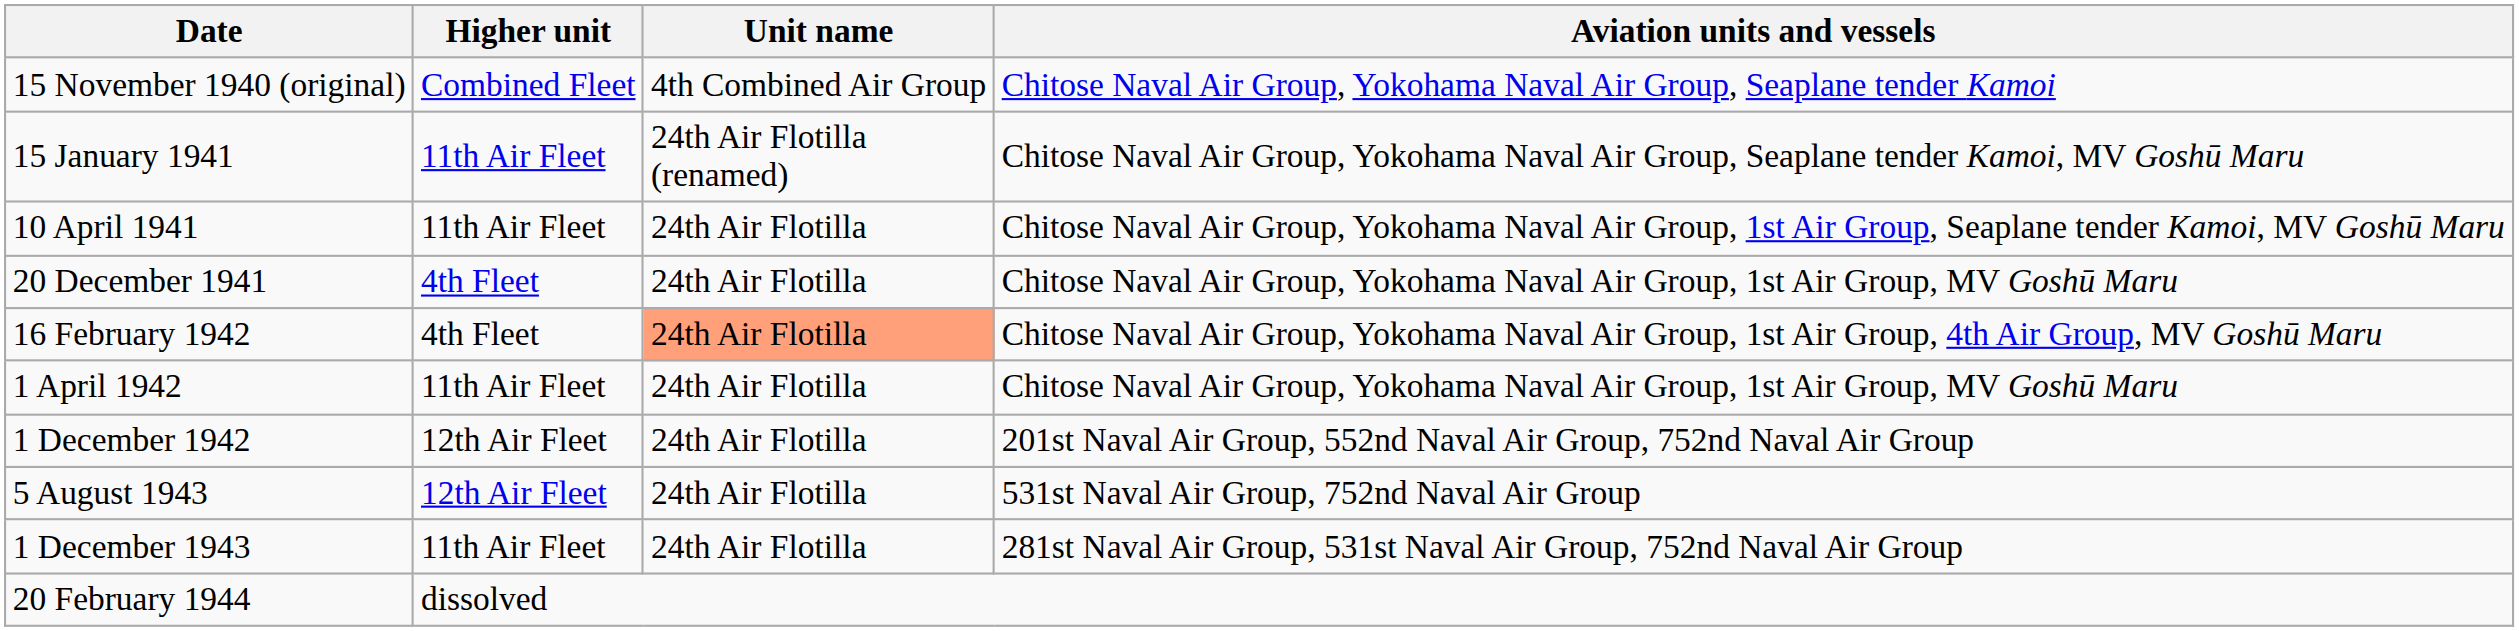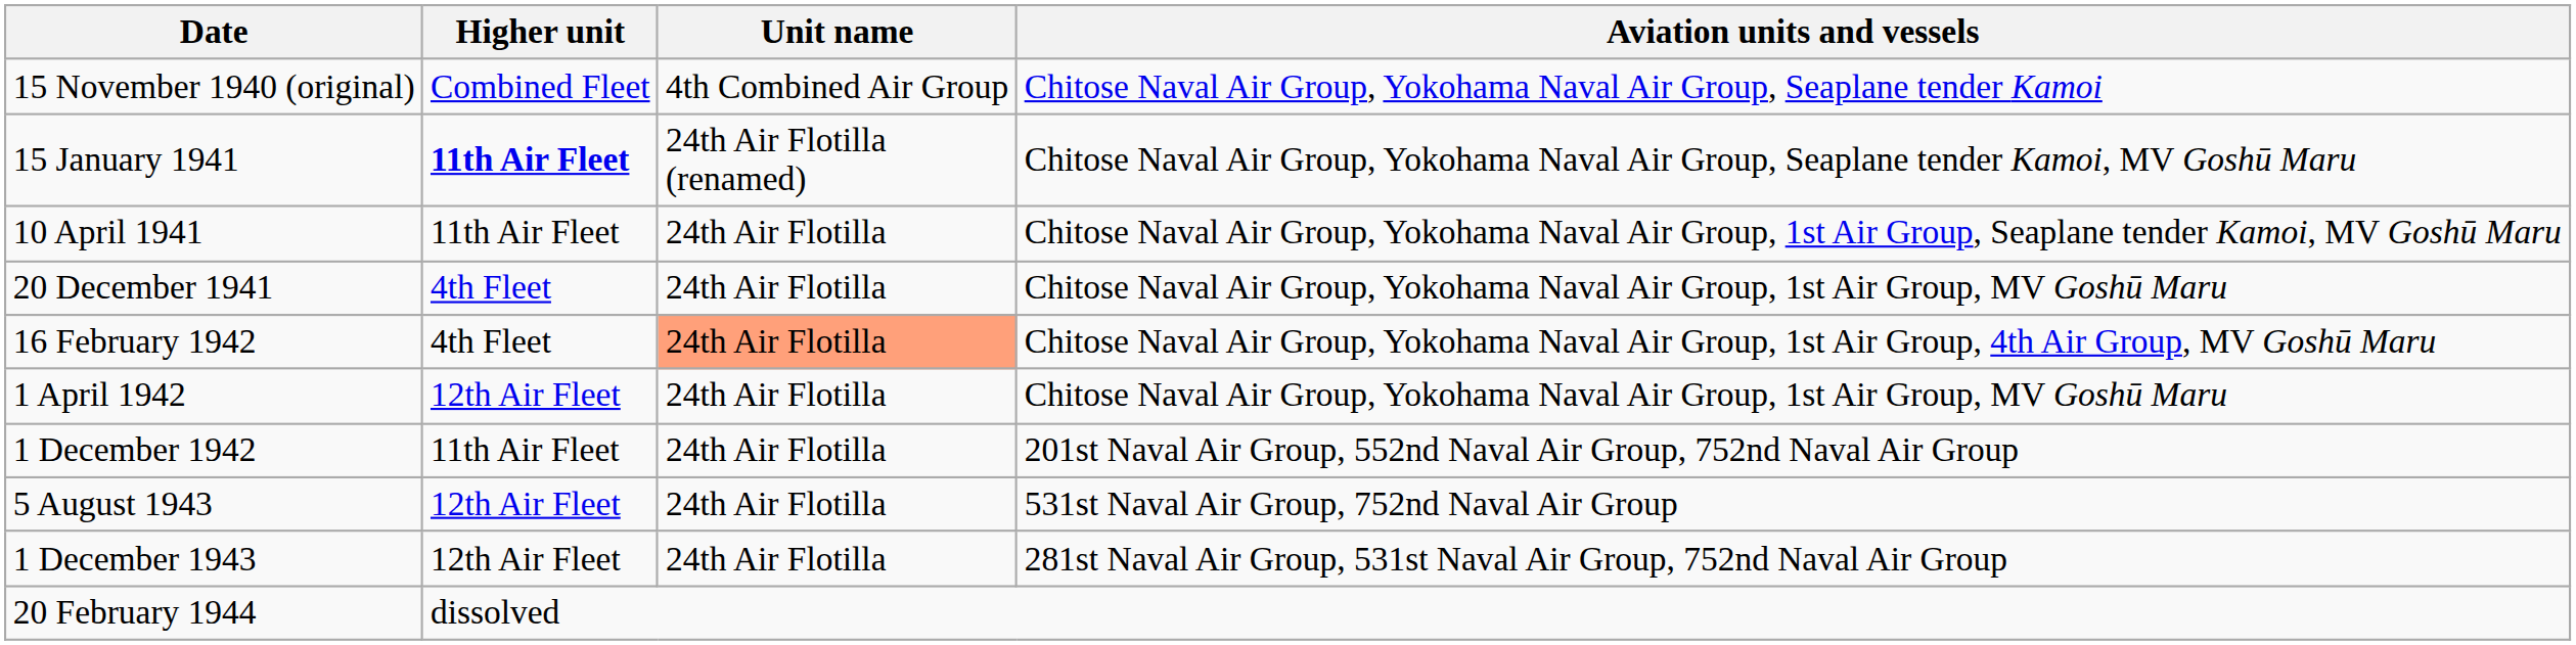 <table class="wikitable">
 <tr>
 <th>Date</th>
 <th>Higher unit</th>
 <th>Unit name</th>
 <th>Aviation units and vessels</th>
 </tr>
 <tr>
 <td>15 November 1940 (original)</td>
 <td><a href='#'>Combined Fleet</a></td>
 <td>4th Combined Air Group</td>
 <td><a href='#'>Chitose Naval Air Group</a>, <a href='#'>Yokohama Naval Air Group</a>, <a href='#'>Seaplane tender <em>Kamoi</em></a></td>
 </tr>
 <tr>
 <td>15 January 1941</td>
-<td><a href='#'>11th Air Fleet</a></td>
+<td><strong><a href='#'>11th Air Fleet</a></strong></td>
 <td>24th Air Flotilla<br>(renamed)</td>
 <td>Chitose Naval Air Group, Yokohama Naval Air Group, Seaplane tender <em>Kamoi</em>, MV <em>Goshū Maru</em></td>
 </tr>
 <tr>
 <td>10 April 1941</td>
 <td>11th Air Fleet</td>
 <td>24th Air Flotilla</td>
 <td>Chitose Naval Air Group, Yokohama Naval Air Group, <a href='#'>1st Air Group</a>, Seaplane tender <em>Kamoi</em>, MV <em>Goshū Maru</em></td>
 </tr>
 <tr>
 <td>20 December 1941</td>
 <td><a href='#'>4th Fleet</a></td>
 <td>24th Air Flotilla</td>
 <td>Chitose Naval Air Group, Yokohama Naval Air Group, 1st Air Group, MV <em>Goshū Maru</em></td>
 </tr>
 <tr>
 <td>16 February 1942</td>
 <td>4th Fleet</td>
 <td style="background: lightsalmon;">24th Air Flotilla</td>
 <td>Chitose Naval Air Group, Yokohama Naval Air Group, 1st Air Group, <a href='#'>4th Air Group</a>, MV <em>Goshū Maru</em></td>
 </tr>
 <tr>
 <td>1 April 1942</td>
-<td>11th Air Fleet</td>
+<td><a href='#'>12th Air Fleet</a></td>
 <td>24th Air Flotilla</td>
 <td>Chitose Naval Air Group, Yokohama Naval Air Group, 1st Air Group, MV <em>Goshū Maru</em></td>
 </tr>
 <tr>
 <td>1 December 1942</td>
-<td>12th Air Fleet</td>
+<td>11th Air Fleet</td>
 <td>24th Air Flotilla</td>
 <td>201st Naval Air Group, 552nd Naval Air Group, 752nd Naval Air Group</td>
 </tr>
 <tr>
 <td>5 August 1943</td>
 <td><a href='#'>12th Air Fleet</a></td>
 <td>24th Air Flotilla</td>
 <td>531st Naval Air Group, 752nd Naval Air Group</td>
 </tr>
 <tr>
 <td>1 December 1943</td>
-<td>11th Air Fleet</td>
+<td>12th Air Fleet</td>
 <td>24th Air Flotilla</td>
 <td>281st Naval Air Group, 531st Naval Air Group, 752nd Naval Air Group</td>
 </tr>
 <tr>
 <td>20 February 1944</td>
 <td colspan="3">dissolved</td>
 </tr>
 </table>
